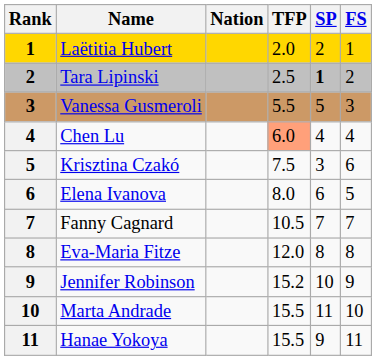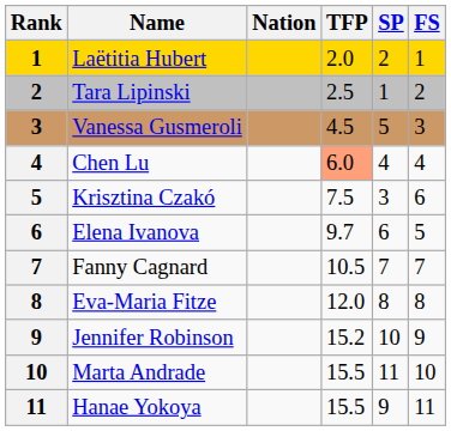 <table class="wikitable">
 <tr>
 <th>Rank</th>
 <th>Name</th>
 <th>Nation</th>
 <th>TFP</th>
 <th><a href='#'>SP</a></th>
 <th><a href='#'>FS</a></th>
 </tr>
 <tr bgcolor="gold">
 <td align="center"><strong>1</strong></td>
 <td><a href='#'>Laëtitia Hubert</a></td>
 <td></td>
 <td>2.0</td>
 <td>2</td>
 <td>1</td>
 </tr>
 <tr bgcolor="silver">
 <td align="center"><strong>2</strong></td>
 <td><a href='#'>Tara Lipinski</a></td>
 <td></td>
 <td>2.5</td>
-<td><strong>1</strong></td>
+<td>1</td>
 <td>2</td>
 </tr>
 <tr bgcolor="cc9966">
 <td align="center"><strong>3</strong></td>
 <td><a href='#'>Vanessa Gusmeroli</a></td>
 <td></td>
-<td>5.5</td>
+<td>4.5</td>
 <td>5</td>
 <td>3</td>
 </tr>
 <tr>
 <th>4</th>
 <td><a href='#'>Chen Lu</a></td>
 <td></td>
 <td style="background: lightsalmon;">6.0</td>
 <td>4</td>
 <td>4</td>
 </tr>
 <tr>
 <th>5</th>
 <td><a href='#'>Krisztina Czakó</a></td>
 <td></td>
 <td>7.5</td>
 <td>3</td>
 <td>6</td>
 </tr>
 <tr>
 <th>6</th>
 <td><a href='#'>Elena Ivanova</a></td>
 <td></td>
-<td>8.0</td>
+<td>9.7</td>
 <td>6</td>
 <td>5</td>
 </tr>
 <tr>
 <th>7</th>
 <td>Fanny Cagnard</td>
 <td></td>
 <td>10.5</td>
 <td>7</td>
 <td>7</td>
 </tr>
 <tr>
 <th>8</th>
 <td><a href='#'>Eva-Maria Fitze</a></td>
 <td></td>
 <td>12.0</td>
 <td>8</td>
 <td>8</td>
 </tr>
 <tr>
 <th>9</th>
 <td><a href='#'>Jennifer Robinson</a></td>
 <td></td>
 <td>15.2</td>
 <td>10</td>
 <td>9</td>
 </tr>
 <tr>
 <th>10</th>
 <td><a href='#'>Marta Andrade</a></td>
 <td></td>
 <td>15.5</td>
 <td>11</td>
 <td>10</td>
 </tr>
 <tr>
 <th>11</th>
 <td><a href='#'>Hanae Yokoya</a></td>
 <td></td>
 <td>15.5</td>
 <td>9</td>
 <td>11</td>
 </tr>
 </table>
